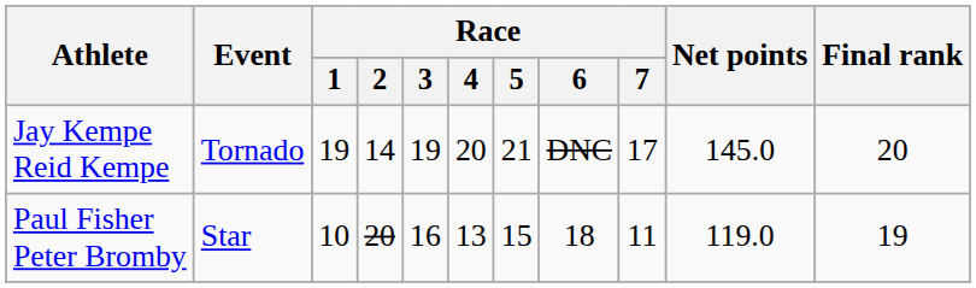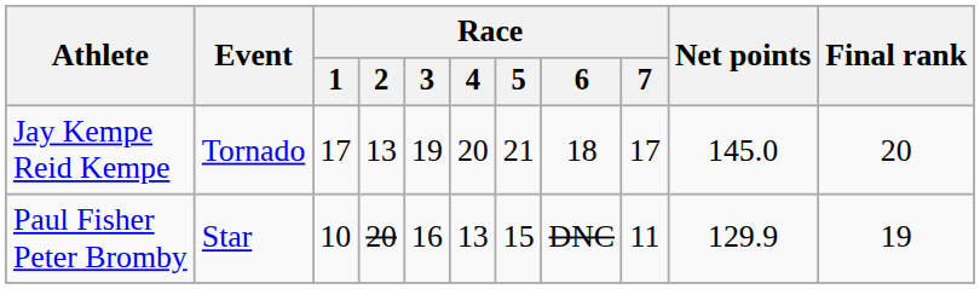 <table class="wikitable" style="font-size:90%">
 <tr>
 <th rowspan=2>Athlete</th>
 <th rowspan=2>Event</th>
 <th colspan=7>Race</th>
 <th rowspan=2>Net points</th>
 <th rowspan=2>Final rank</th>
 </tr>
 <tr style="font-size:95%">
 <th>1</th>
 <th>2</th>
 <th>3</th>
 <th>4</th>
 <th>5</th>
 <th>6</th>
 <th>7</th>
 </tr>
 <tr align=center>
 <td align=left><a href='#'>Jay Kempe</a> <br><a href='#'>Reid Kempe</a></td>
 <td align=left><a href='#'>Tornado</a></td>
-<td>19</td>
-<td>14</td>
+<td>17</td>
+<td>13</td>
 <td>19</td>
 <td>20</td>
 <td>21</td>
-<td><s>DNC</s></td>
+<td>18</td>
 <td>17</td>
 <td>145.0</td>
 <td>20</td>
 </tr>
 <tr align=center>
 <td align=left><a href='#'>Paul Fisher</a><br><a href='#'>Peter Bromby</a></td>
 <td align=left><a href='#'>Star</a></td>
 <td>10</td>
 <td><s>20</s></td>
 <td>16</td>
 <td>13</td>
 <td>15</td>
-<td>18</td>
+<td><s>DNC</s></td>
 <td>11</td>
-<td>119.0</td>
+<td>129.9</td>
 <td>19</td>
 </tr>
 </table>
